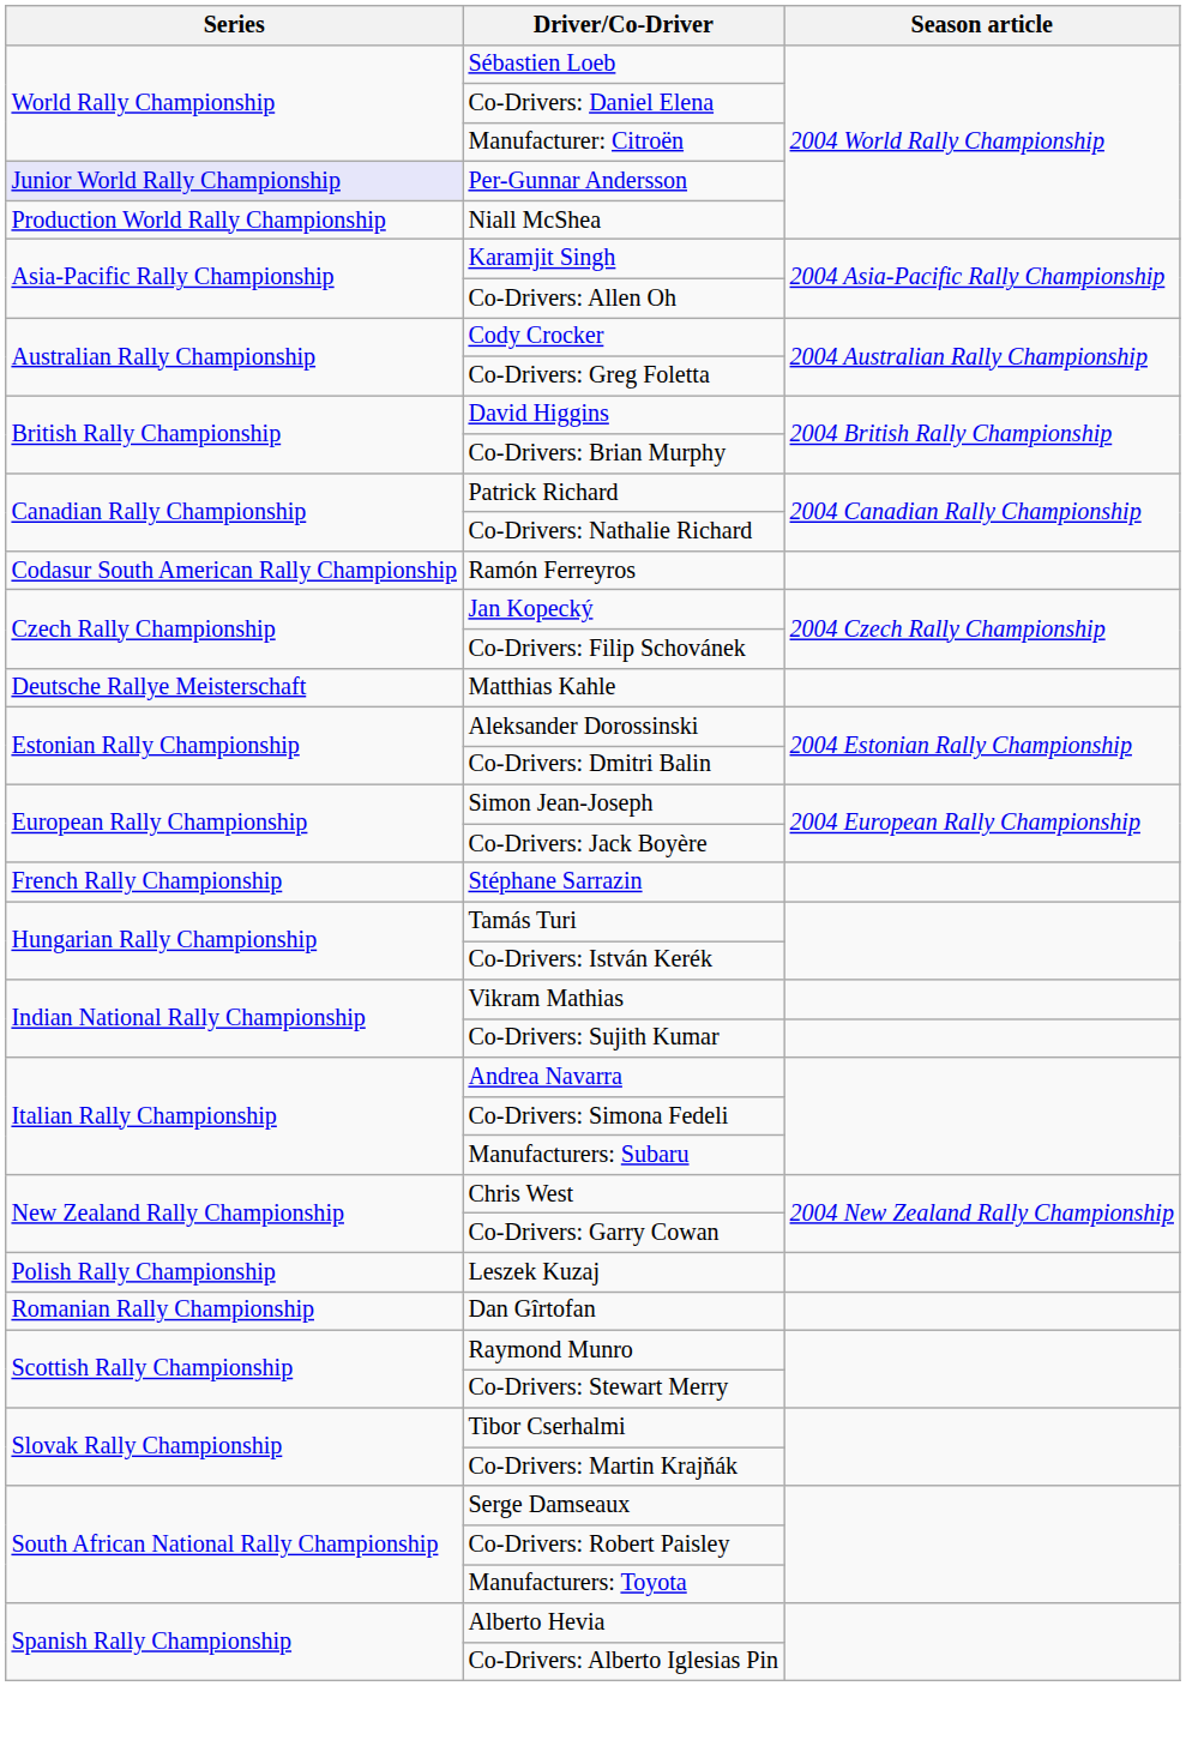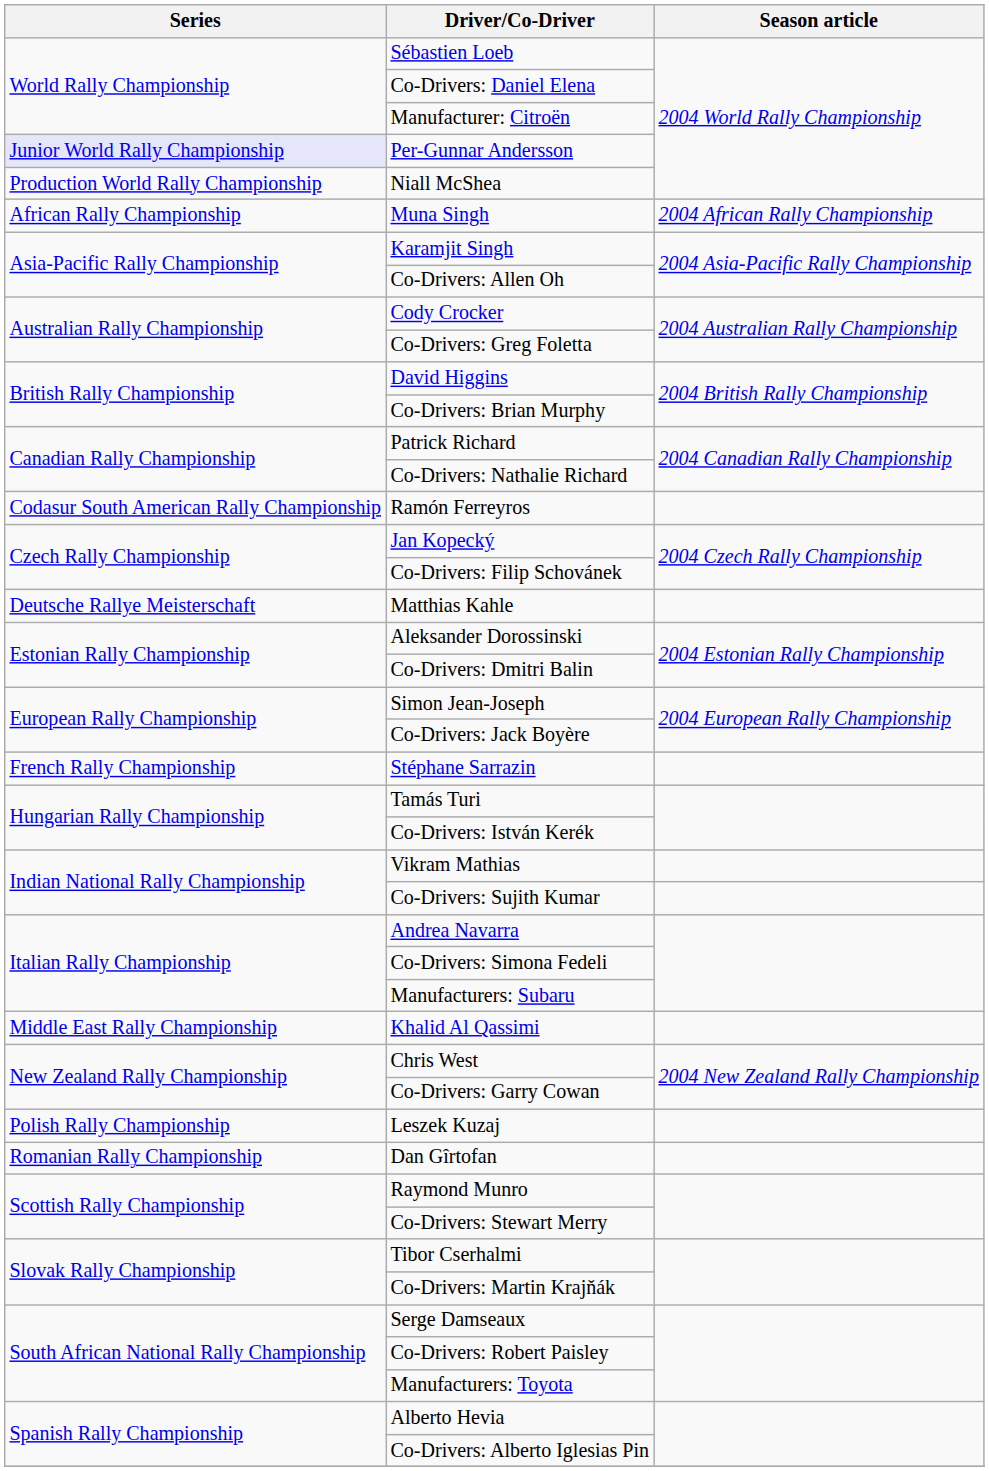 <table class="wikitable" style="font-size: 87%;">
 <tr>
 <th>Series</th>
 <th>Driver/Co-Driver</th>
 <th>Season article</th>
 </tr>
 <tr>
 <td rowspan=3><a href='#'>World Rally Championship</a></td>
 <td> <a href='#'>Sébastien Loeb</a></td>
 <td rowspan=5><em><a href='#'>2004 World Rally Championship</a></em></td>
 </tr>
 <tr>
 <td>Co-Drivers:  <a href='#'>Daniel Elena</a></td>
 </tr>
 <tr>
 <td>Manufacturer:  <a href='#'>Citroën</a></td>
 </tr>
 <tr>
 <td style="background: lavender;"><a href='#'>Junior World Rally Championship</a></td>
 <td> <a href='#'>Per-Gunnar Andersson</a></td>
 </tr>
 <tr>
 <td><a href='#'>Production World Rally Championship</a></td>
 <td> Niall McShea</td>
+</tr>
+<tr>
+<td><a href='#'>African Rally Championship</a></td>
+<td> <a href='#'>Muna Singh</a></td>
+<td><em><a href='#'>2004 African Rally Championship</a></em></td>
 </tr>
 <tr>
 <td rowspan=2><a href='#'>Asia-Pacific Rally Championship</a></td>
 <td> <a href='#'>Karamjit Singh</a></td>
 <td rowspan=2><em><a href='#'>2004 Asia-Pacific Rally Championship</a></em></td>
 </tr>
 <tr>
 <td>Co-Drivers:  Allen Oh</td>
 </tr>
 <tr>
 <td rowspan=2><a href='#'>Australian Rally Championship</a></td>
 <td> <a href='#'>Cody Crocker</a></td>
 <td rowspan=2><em><a href='#'>2004 Australian Rally Championship</a></em></td>
 </tr>
 <tr>
 <td>Co-Drivers:  Greg Foletta</td>
 </tr>
 <tr>
 <td rowspan=2><a href='#'>British Rally Championship</a></td>
 <td> <a href='#'>David Higgins</a></td>
 <td rowspan=2><em><a href='#'>2004 British Rally Championship</a></em></td>
 </tr>
 <tr>
 <td>Co-Drivers:  Brian Murphy</td>
 </tr>
 <tr>
 <td rowspan=2><a href='#'>Canadian Rally Championship</a></td>
 <td> Patrick Richard</td>
 <td rowspan=2><em><a href='#'>2004 Canadian Rally Championship</a></em></td>
 </tr>
 <tr>
 <td>Co-Drivers:  Nathalie Richard</td>
 </tr>
 <tr>
 <td><a href='#'>Codasur South American Rally Championship</a></td>
 <td> Ramón Ferreyros</td>
 <td></td>
 </tr>
 <tr>
 <td rowspan=2><a href='#'>Czech Rally Championship</a></td>
 <td> <a href='#'>Jan Kopecký</a></td>
 <td rowspan=2><em><a href='#'>2004 Czech Rally Championship</a></em></td>
 </tr>
 <tr>
 <td>Co-Drivers:  Filip Schovánek</td>
 </tr>
 <tr>
 <td><a href='#'>Deutsche Rallye Meisterschaft</a></td>
 <td> Matthias Kahle</td>
 <td></td>
 </tr>
 <tr>
 <td rowspan=2><a href='#'>Estonian Rally Championship</a></td>
 <td> Aleksander Dorossinski</td>
 <td rowspan=2><em><a href='#'>2004 Estonian Rally Championship</a></em></td>
 </tr>
 <tr>
 <td>Co-Drivers:  Dmitri Balin</td>
 </tr>
 <tr>
 <td rowspan=2><a href='#'>European Rally Championship</a></td>
 <td> Simon Jean-Joseph</td>
 <td rowspan=2><em><a href='#'>2004 European Rally Championship</a></em></td>
 </tr>
 <tr>
 <td>Co-Drivers:  Jack Boyère</td>
 </tr>
 <tr>
 <td><a href='#'>French Rally Championship</a></td>
 <td> <a href='#'>Stéphane Sarrazin</a></td>
 <td></td>
 </tr>
 <tr>
 <td rowspan=2><a href='#'>Hungarian Rally Championship</a></td>
 <td> Tamás Turi</td>
 <td rowspan=2></td>
 </tr>
 <tr>
 <td>Co-Drivers:  István Kerék</td>
 </tr>
 <tr>
 <td rowspan=2><a href='#'>Indian National Rally Championship</a></td>
 <td> Vikram Mathias</td>
 <td></td>
 </tr>
 <tr>
 <td>Co-Drivers:  Sujith Kumar</td>
 </tr>
 <tr>
 <td rowspan=3><a href='#'>Italian Rally Championship</a></td>
 <td> <a href='#'>Andrea Navarra</a></td>
 <td rowspan=3></td>
 </tr>
 <tr>
 <td>Co-Drivers:  Simona Fedeli</td>
 </tr>
 <tr>
 <td>Manufacturers:  <a href='#'>Subaru</a></td>
 </tr>
 <tr>
+<td><a href='#'>Middle East Rally Championship</a></td>
+<td> <a href='#'>Khalid Al Qassimi</a></td>
+<td></td>
+</tr>
+<tr>
 <td rowspan=2><a href='#'>New Zealand Rally Championship</a></td>
 <td> Chris West</td>
 <td rowspan=2><em><a href='#'>2004 New Zealand Rally Championship</a></em></td>
 </tr>
 <tr>
 <td>Co-Drivers:  Garry Cowan</td>
 </tr>
 <tr>
 <td><a href='#'>Polish Rally Championship</a></td>
 <td> Leszek Kuzaj</td>
 <td></td>
 </tr>
 <tr>
 <td><a href='#'>Romanian Rally Championship</a></td>
 <td> Dan Gîrtofan</td>
 <td></td>
 </tr>
 <tr>
 <td rowspan=2><a href='#'>Scottish Rally Championship</a></td>
 <td> Raymond Munro</td>
 <td rowspan=2></td>
 </tr>
 <tr>
 <td>Co-Drivers:  Stewart Merry</td>
 </tr>
 <tr>
 <td rowspan=2><a href='#'>Slovak Rally Championship</a></td>
 <td> Tibor Cserhalmi</td>
 <td rowspan=2></td>
 </tr>
 <tr>
 <td>Co-Drivers:  Martin Krajňák</td>
 </tr>
 <tr>
 <td rowspan=3><a href='#'>South African National Rally Championship</a></td>
 <td> Serge Damseaux</td>
 <td rowspan=3></td>
 </tr>
 <tr>
 <td>Co-Drivers:  Robert Paisley</td>
 </tr>
 <tr>
 <td>Manufacturers:  <a href='#'>Toyota</a></td>
 </tr>
 <tr>
 <td rowspan=2><a href='#'>Spanish Rally Championship</a></td>
 <td> Alberto Hevia</td>
 <td rowspan=2></td>
 </tr>
 <tr>
 <td>Co-Drivers:  Alberto Iglesias Pin</td>
 </tr>
 <tr>
 </tr>
 </table>
